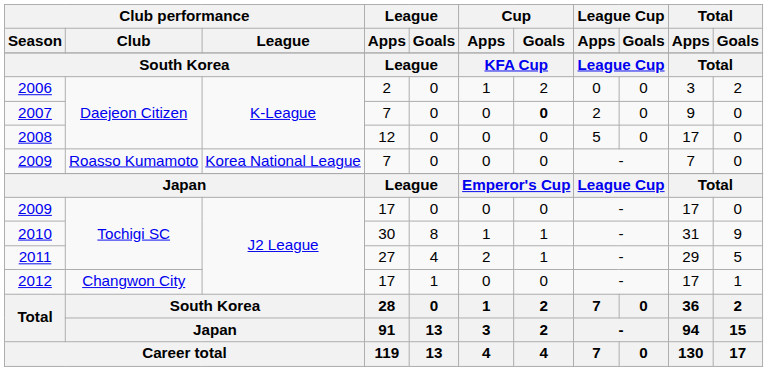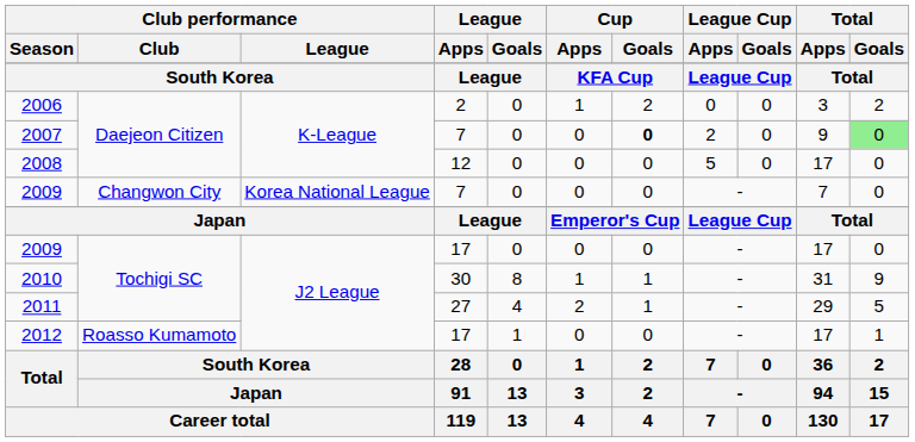 <table class="wikitable" style="text-align:center">
 <tr>
 <th colspan=3>Club performance</th>
 <th colspan=2>League</th>
 <th colspan=2>Cup</th>
 <th colspan=2>League Cup</th>
 <th colspan=2>Total</th>
 </tr>
 <tr>
 <th>Season</th>
 <th>Club</th>
 <th>League</th>
 <th>Apps</th>
 <th>Goals</th>
 <th>Apps</th>
 <th>Goals</th>
 <th>Apps</th>
 <th>Goals</th>
 <th>Apps</th>
 <th>Goals</th>
 </tr>
 <tr>
 </tr>
 <tr>
 <th colspan=3>South Korea</th>
 <th colspan=2>League</th>
 <th colspan=2><a href='#'>KFA Cup</a></th>
 <th colspan=2><a href='#'>League Cup</a></th>
 <th colspan=2>Total</th>
 </tr>
 <tr>
 <td><a href='#'>2006</a></td>
 <td rowspan=3><a href='#'>Daejeon Citizen</a></td>
 <td rowspan=3><a href='#'>K-League</a></td>
 <td>2</td>
 <td>0</td>
 <td>1</td>
 <td>2</td>
 <td>0</td>
 <td>0</td>
 <td>3</td>
 <td>2</td>
 </tr>
 <tr>
 <td><a href='#'>2007</a></td>
 <td>7</td>
 <td>0</td>
 <td>0</td>
 <td><strong>0</strong></td>
 <td>2</td>
 <td>0</td>
 <td>9</td>
-<td>0</td>
+<td style="background: lightgreen;">0</td>
 </tr>
 <tr>
 <td><a href='#'>2008</a></td>
 <td>12</td>
 <td>0</td>
 <td>0</td>
 <td>0</td>
 <td>5</td>
 <td>0</td>
 <td>17</td>
 <td>0</td>
 </tr>
 <tr>
 <td><a href='#'>2009</a></td>
-<td><a href='#'>Roasso Kumamoto</a></td>
+<td><a href='#'>Changwon City</a></td>
 <td><a href='#'>Korea National League</a></td>
 <td>7</td>
 <td>0</td>
 <td>0</td>
 <td>0</td>
 <td colspan=2>-</td>
 <td>7</td>
 <td>0</td>
 </tr>
 <tr>
 </tr>
 <tr>
 <th colspan=3>Japan</th>
 <th colspan=2>League</th>
 <th colspan=2><a href='#'>Emperor's Cup</a></th>
 <th colspan=2><a href='#'>League Cup</a></th>
 <th colspan=2>Total</th>
 </tr>
 <tr>
 <td><a href='#'>2009</a></td>
 <td rowspan=3><a href='#'>Tochigi SC</a></td>
 <td rowspan=4><a href='#'>J2 League</a></td>
 <td>17</td>
 <td>0</td>
 <td>0</td>
 <td>0</td>
 <td colspan=2>-</td>
 <td>17</td>
 <td>0</td>
 </tr>
 <tr>
 <td><a href='#'>2010</a></td>
 <td>30</td>
 <td>8</td>
 <td>1</td>
 <td>1</td>
 <td colspan=2>-</td>
 <td>31</td>
 <td>9</td>
 </tr>
 <tr>
 <td><a href='#'>2011</a></td>
 <td>27</td>
 <td>4</td>
 <td>2</td>
 <td>1</td>
 <td colspan=2>-</td>
 <td>29</td>
 <td>5</td>
 </tr>
 <tr>
 <td><a href='#'>2012</a></td>
-<td><a href='#'>Changwon City</a></td>
+<td><a href='#'>Roasso Kumamoto</a></td>
 <td>17</td>
 <td>1</td>
 <td>0</td>
 <td>0</td>
 <td colspan=2>-</td>
 <td>17</td>
 <td>1</td>
 </tr>
 <tr>
 <th rowspan=2>Total</th>
 <th colspan=2>South Korea</th>
 <th>28</th>
 <th>0</th>
 <th>1</th>
 <th>2</th>
 <th>7</th>
 <th>0</th>
 <th>36</th>
 <th>2</th>
 </tr>
 <tr>
 <th colspan=2>Japan</th>
 <th>91</th>
 <th>13</th>
 <th>3</th>
 <th>2</th>
 <th colspan="2">-</th>
 <th>94</th>
 <th>15</th>
 </tr>
 <tr>
 <th colspan=3>Career total</th>
 <th>119</th>
 <th>13</th>
 <th>4</th>
 <th>4</th>
 <th>7</th>
 <th>0</th>
 <th>130</th>
 <th>17</th>
 </tr>
 </table>
